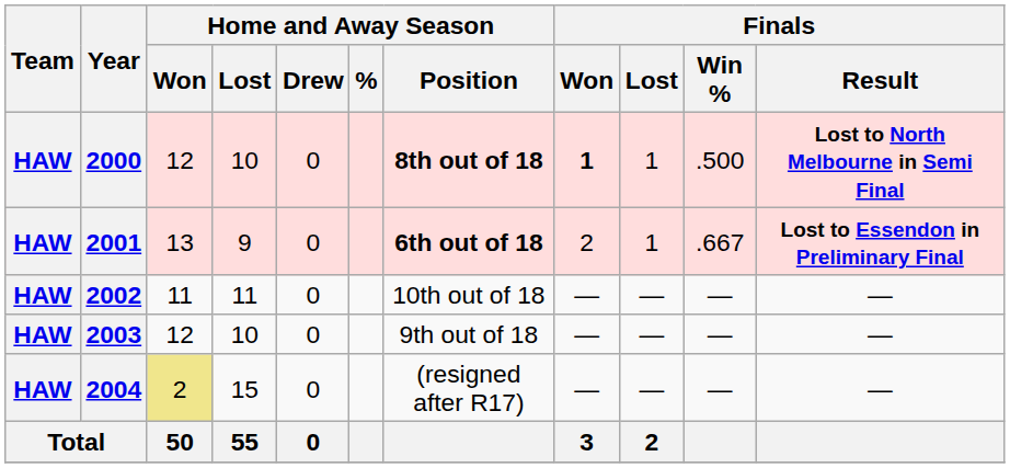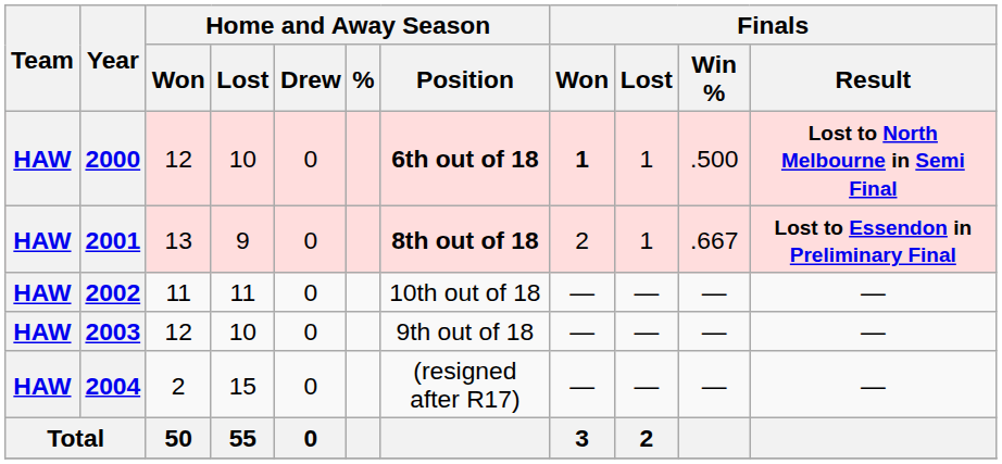 <table class="wikitable" style="font-size: 95%; text-align:center;">
 <tr>
 <th rowspan="2">Team</th>
 <th rowspan="2">Year</th>
 <th colspan="5">Home and Away Season</th>
 <th colspan="4">Finals</th>
 </tr>
 <tr>
 <th>Won</th>
 <th>Lost</th>
 <th>Drew</th>
 <th>%</th>
 <th>Position</th>
 <th>Won</th>
 <th>Lost</th>
 <th>Win %</th>
 <th>Result</th>
 </tr>
 <tr ! style="background:#fdd;">
 <th><a href='#'>HAW</a></th>
 <th><a href='#'>2000</a></th>
 <td>12</td>
 <td>10</td>
 <td>0</td>
 <td></td>
-<td><strong>8th out of 18</strong></td>
+<td><strong>6th out of 18</strong></td>
 <td><strong>1</strong></td>
 <td>1</td>
 <td>.500</td>
 <td><small><strong>Lost to <a href='#'>North Melbourne</a> in <a href='#'>Semi Final</a></strong></small></td>
 </tr>
 <tr ! style="background:#fdd;">
 <th><a href='#'>HAW</a></th>
 <th><a href='#'>2001</a></th>
 <td>13</td>
 <td>9</td>
 <td>0</td>
 <td></td>
-<td><strong>6th out of 18</strong></td>
+<td><strong>8th out of 18</strong></td>
 <td>2</td>
 <td>1</td>
 <td>.667</td>
 <td><small><strong>Lost to <a href='#'>Essendon</a> in <a href='#'>Preliminary Final</a></strong></small></td>
 </tr>
 <tr>
 <th><a href='#'>HAW</a></th>
 <th><a href='#'>2002</a></th>
 <td>11</td>
 <td>11</td>
 <td>0</td>
 <td></td>
 <td>10th out of 18</td>
 <td>—</td>
 <td>—</td>
 <td>—</td>
 <td>—</td>
 </tr>
 <tr>
 <th><a href='#'>HAW</a></th>
 <th><a href='#'>2003</a></th>
 <td>12</td>
 <td>10</td>
 <td>0</td>
 <td></td>
 <td>9th out of 18</td>
 <td>—</td>
 <td>—</td>
 <td>—</td>
 <td>—</td>
 </tr>
 <tr>
 <th><a href='#'>HAW</a></th>
 <th><a href='#'>2004</a></th>
-<td style="background: khaki;">2</td>
+<td>2</td>
 <td>15</td>
 <td>0</td>
 <td></td>
 <td>(resigned after R17)</td>
 <td>—</td>
 <td>—</td>
 <td>—</td>
 <td>—</td>
 </tr>
 <tr !>
 <th colspan="2">Total</th>
 <th>50</th>
 <th>55</th>
 <th>0</th>
 <th></th>
 <th></th>
 <th>3</th>
 <th>2</th>
 <th></th>
 <th></th>
 </tr>
 <tr>
 </tr>
 </table>
